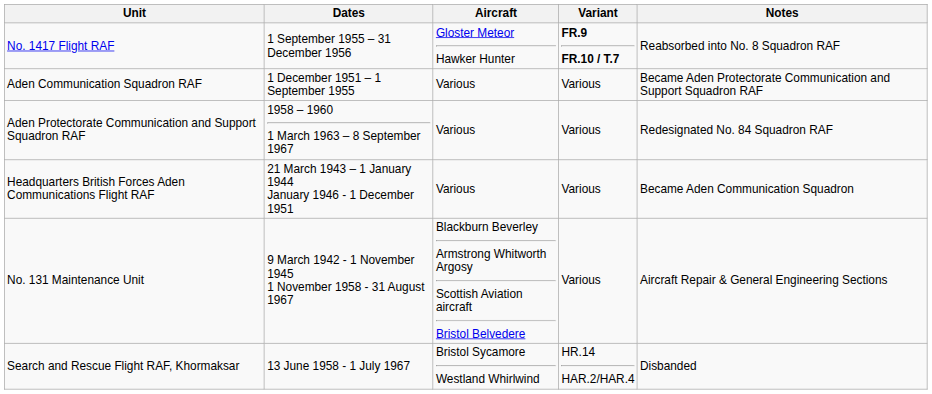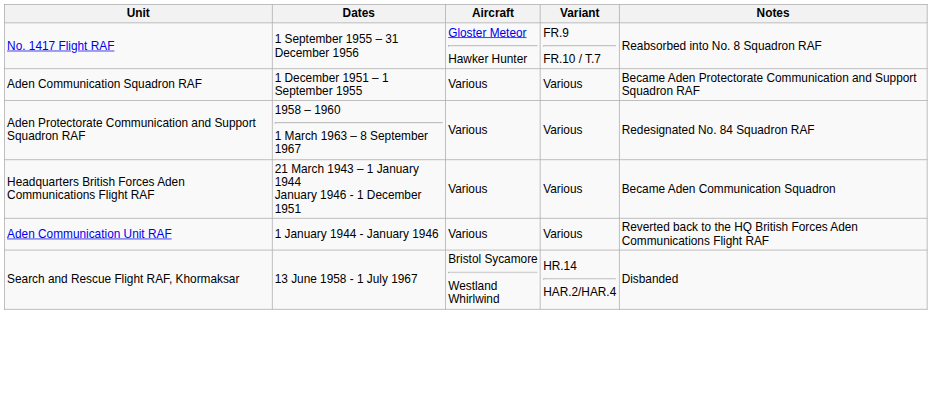 <table class="wikitable">
 <tr>
 <th>Unit</th>
 <th>Dates</th>
 <th>Aircraft</th>
 <th>Variant</th>
 <th>Notes</th>
 </tr>
 <tr>
 <td><a href='#'>No. 1417 Flight RAF</a></td>
 <td>1 September 1955 – 31 December 1956</td>
 <td><a href='#'>Gloster Meteor</a><hr>Hawker Hunter</td>
-<td><strong>FR.9<hr>FR.10 / T.7</strong></td>
+<td>FR.9<hr>FR.10 / T.7</td>
 <td>Reabsorbed into No. 8 Squadron RAF</td>
 </tr>
 <tr>
 <td>Aden Communication Squadron RAF</td>
 <td>1 December 1951 – 1 September 1955</td>
 <td>Various</td>
 <td>Various</td>
 <td>Became Aden Protectorate Communication and Support Squadron RAF</td>
 </tr>
 <tr>
 <td>Aden Protectorate Communication and Support Squadron RAF</td>
 <td>1958 – 1960<hr>1 March 1963 – 8 September 1967</td>
 <td>Various</td>
 <td>Various</td>
 <td>Redesignated No. 84 Squadron RAF</td>
 </tr>
 <tr>
 <td>Headquarters British Forces Aden Communications Flight RAF</td>
 <td>21 March 1943 – 1 January 1944<br>January 1946 - 1 December 1951</td>
 <td>Various</td>
 <td>Various</td>
 <td>Became Aden Communication Squadron</td>
 </tr>
 <tr>
-<td>No. 131 Maintenance Unit</td>
-<td>9 March 1942 - 1 November 1945<br>1 November 1958 - 31 August 1967</td>
-<td>Blackburn Beverley<hr>Armstrong Whitworth Argosy<hr>Scottish Aviation aircraft<hr><a href='#'>Bristol Belvedere</a></td>
+<td><a href='#'>Aden Communication Unit RAF</a></td>
+<td>1 January 1944 - January 1946</td>
 <td>Various</td>
-<td>Aircraft Repair & General Engineering Sections</td>
+<td>Various</td>
+<td>Reverted back to the HQ British Forces Aden Communications Flight RAF</td>
 </tr>
 <tr>
 <td>Search and Rescue Flight RAF, Khormaksar</td>
 <td>13 June 1958 - 1 July 1967</td>
 <td>Bristol Sycamore<hr>Westland Whirlwind</td>
 <td>HR.14<hr>HAR.2/HAR.4</td>
 <td>Disbanded</td>
 </tr>
 </table>
